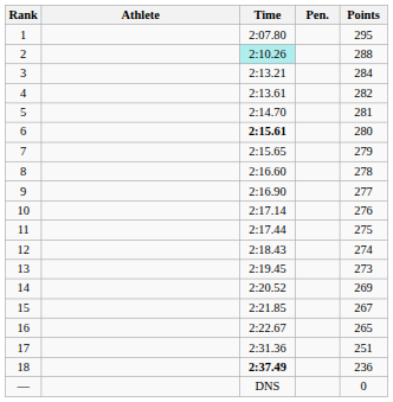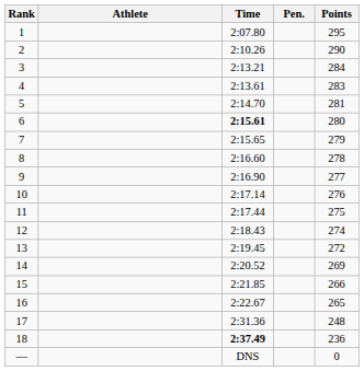 <table class=wikitable style="text-align:center">
 <tr>
 <th width=40>Rank</th>
 <th width=250>Athlete</th>
 <th width=65>Time</th>
 <th width=50>Pen.</th>
 <th width=55>Points</th>
 </tr>
 <tr>
 <td>1</td>
 <td align=left></td>
 <td>2:07.80</td>
 <td></td>
 <td>295</td>
 </tr>
 <tr>
 <td>2</td>
 <td align=left></td>
-<td style="background: paleturquoise;">2:10.26</td>
+<td>2:10.26</td>
 <td></td>
-<td>288</td>
+<td>290</td>
 </tr>
 <tr>
 <td>3</td>
 <td align=left></td>
 <td>2:13.21</td>
 <td></td>
 <td>284</td>
 </tr>
 <tr>
 <td>4</td>
 <td align=left></td>
 <td>2:13.61</td>
 <td></td>
-<td>282</td>
+<td>283</td>
 </tr>
 <tr>
 <td>5</td>
 <td align=left></td>
 <td>2:14.70</td>
 <td></td>
 <td>281</td>
 </tr>
 <tr>
 <td>6</td>
 <td align=left></td>
 <td><strong>2:15.61</strong></td>
 <td></td>
 <td>280</td>
 </tr>
 <tr>
 <td>7</td>
 <td align=left></td>
 <td>2:15.65</td>
 <td></td>
 <td>279</td>
 </tr>
 <tr>
 <td>8</td>
 <td align=left></td>
 <td>2:16.60</td>
 <td></td>
 <td>278</td>
 </tr>
 <tr>
 <td>9</td>
 <td align=left></td>
 <td>2:16.90</td>
 <td></td>
 <td>277</td>
 </tr>
 <tr>
 <td>10</td>
 <td align=left></td>
 <td>2:17.14</td>
 <td></td>
 <td>276</td>
 </tr>
 <tr>
 <td>11</td>
 <td align=left></td>
 <td>2:17.44</td>
 <td></td>
 <td>275</td>
 </tr>
 <tr>
 <td>12</td>
 <td align=left></td>
 <td>2:18.43</td>
 <td></td>
 <td>274</td>
 </tr>
 <tr>
 <td>13</td>
 <td align=left></td>
 <td>2:19.45</td>
 <td></td>
-<td>273</td>
+<td>272</td>
 </tr>
 <tr>
 <td>14</td>
 <td align=left></td>
 <td>2:20.52</td>
 <td></td>
 <td>269</td>
 </tr>
 <tr>
 <td>15</td>
 <td align=left></td>
 <td>2:21.85</td>
 <td></td>
-<td>267</td>
+<td>266</td>
 </tr>
 <tr>
 <td>16</td>
 <td align=left></td>
 <td>2:22.67</td>
 <td></td>
 <td>265</td>
 </tr>
 <tr>
 <td>17</td>
 <td align=left></td>
 <td>2:31.36</td>
 <td></td>
-<td>251</td>
+<td>248</td>
 </tr>
 <tr>
 <td>18</td>
 <td align=left></td>
 <td><strong>2:37.49</strong></td>
 <td></td>
 <td>236</td>
 </tr>
 <tr>
 <td>—</td>
 <td align=left></td>
 <td>DNS</td>
 <td></td>
 <td>0</td>
 </tr>
 </table>
